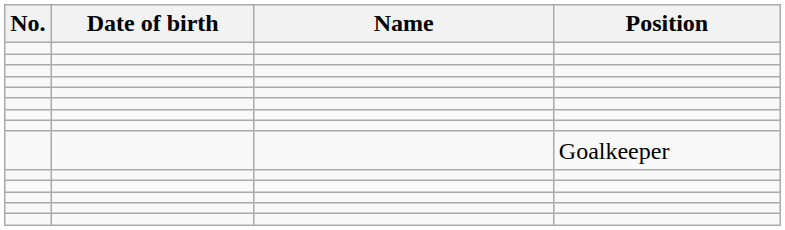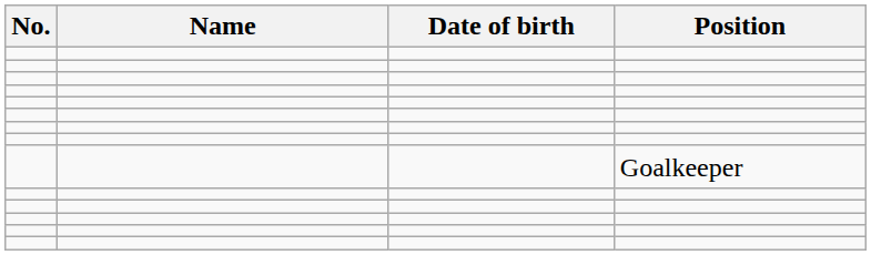 <table class="wikitable sortable" style=font-size:100%; text-align:center;>
 <tr>
 <th>No.</th>
+<th style=width:12em>Name</th>
 <th style=width:8em>Date of birth</th>
-<th style=width:12em>Name</th>
 <th style=width:9em>Position</th>
 </tr>
 <tr>
 <td></td>
+<td align=left></td>
 <td align=right></td>
-<td align=left></td>
 <td></td>
 </tr>
 <tr>
 <td></td>
+<td align=left></td>
 <td align=right></td>
-<td align=left></td>
 <td></td>
 </tr>
 <tr>
 <td></td>
+<td align=left></td>
 <td align=right></td>
-<td align=left></td>
 <td></td>
 </tr>
 <tr>
 <td></td>
+<td align=left></td>
 <td align=right></td>
-<td align=left></td>
 <td></td>
 </tr>
 <tr>
 <td></td>
+<td align=left></td>
 <td align=right></td>
-<td align=left></td>
 <td></td>
 </tr>
 <tr>
 <td></td>
+<td align=left></td>
 <td align=right></td>
-<td align=left></td>
 <td></td>
 </tr>
 <tr>
 <td></td>
+<td align=left></td>
 <td align=right></td>
-<td align=left></td>
 <td></td>
 </tr>
 <tr>
 <td></td>
+<td align=left></td>
 <td align=right></td>
-<td align=left></td>
 <td></td>
 </tr>
 <tr>
 <td></td>
+<td align=left></td>
 <td align=right></td>
-<td align=left></td>
 <td>Goalkeeper</td>
 </tr>
 <tr>
 <td></td>
+<td align=left></td>
 <td align=right></td>
-<td align=left></td>
 <td></td>
 </tr>
 <tr>
 <td></td>
+<td align=left></td>
 <td align=right></td>
-<td align=left></td>
 <td></td>
 </tr>
 <tr>
 <td></td>
+<td align=left></td>
 <td align=right></td>
-<td align=left></td>
 <td></td>
 </tr>
 <tr>
 <td></td>
+<td align=left></td>
 <td align=right></td>
-<td align=left></td>
 <td></td>
 </tr>
 <tr>
 <td></td>
+<td align=left></td>
 <td align=right></td>
-<td align=left></td>
 <td></td>
 </tr>
 </table>
